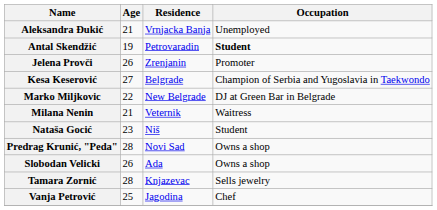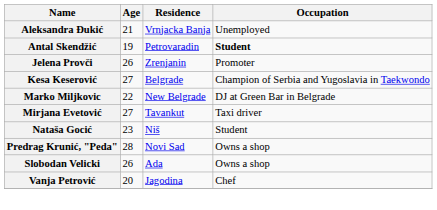 <table class=wikitable>
 <tr>
 <th>Name</th>
 <th>Age</th>
 <th>Residence</th>
 <th>Occupation</th>
 </tr>
 <tr>
 <th>Aleksandra Đukić</th>
 <td>21</td>
 <td><a href='#'>Vrnjacka Banja</a></td>
 <td>Unemployed</td>
 </tr>
 <tr>
 <th>Antal Skendžić</th>
 <td>19</td>
 <td><a href='#'>Petrovaradin</a></td>
 <td><strong>Student</strong></td>
 </tr>
 <tr>
 <th>Jelena Provči</th>
 <td>26</td>
 <td><a href='#'>Zrenjanin</a></td>
 <td>Promoter</td>
 </tr>
 <tr>
 <th>Kesa Keserović</th>
 <td>27</td>
 <td><a href='#'>Belgrade</a></td>
 <td>Champion of Serbia and Yugoslavia in <a href='#'>Taekwondo</a></td>
 </tr>
 <tr>
 <th>Marko Miljkovic</th>
 <td>22</td>
 <td><a href='#'>New Belgrade</a></td>
 <td>DJ at Green Bar in Belgrade</td>
 </tr>
 <tr>
-<th>Milana Nenin</th>
-<td>21</td>
-<td><a href='#'>Veternik</a></td>
-<td>Waitress</td>
+<th>Mirjana Evetović</th>
+<td>27</td>
+<td><a href='#'>Tavankut</a></td>
+<td>Taxi driver</td>
 </tr>
 <tr>
 <th>Nataša Gocić</th>
 <td>23</td>
 <td><a href='#'>Niš</a></td>
 <td>Student</td>
 </tr>
 <tr>
 <th>Predrag Krunić, "Peda"</th>
 <td>28</td>
 <td><a href='#'>Novi Sad</a></td>
 <td>Owns a shop</td>
 </tr>
 <tr>
 <th>Slobodan Velicki</th>
 <td>26</td>
 <td><a href='#'>Ada</a></td>
 <td>Owns a shop</td>
 </tr>
 <tr>
-<th>Tamara Zornić</th>
-<td>28</td>
-<td><a href='#'>Knjazevac</a></td>
-<td>Sells jewelry</td>
-</tr>
-<tr>
 <th>Vanja Petrović</th>
-<td>25</td>
+<td>20</td>
 <td><a href='#'>Jagodina</a></td>
 <td>Chef</td>
 </tr>
 <tr>
 </tr>
 </table>
